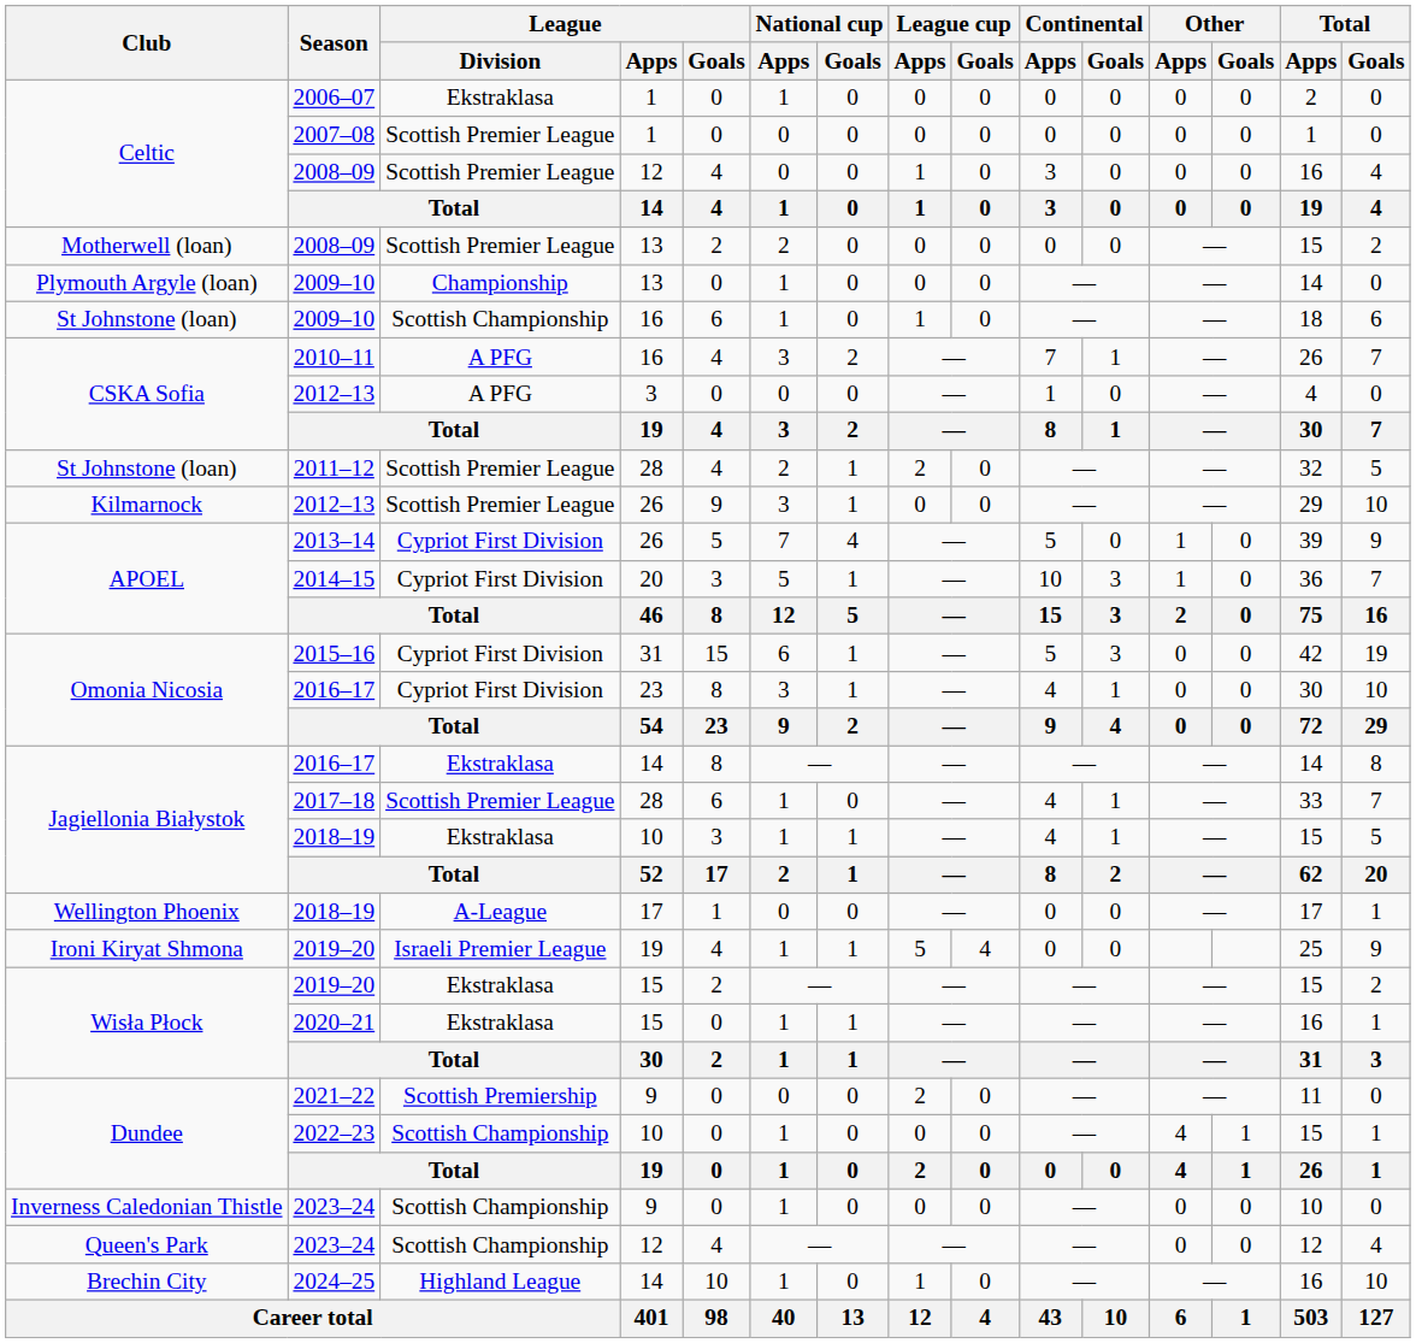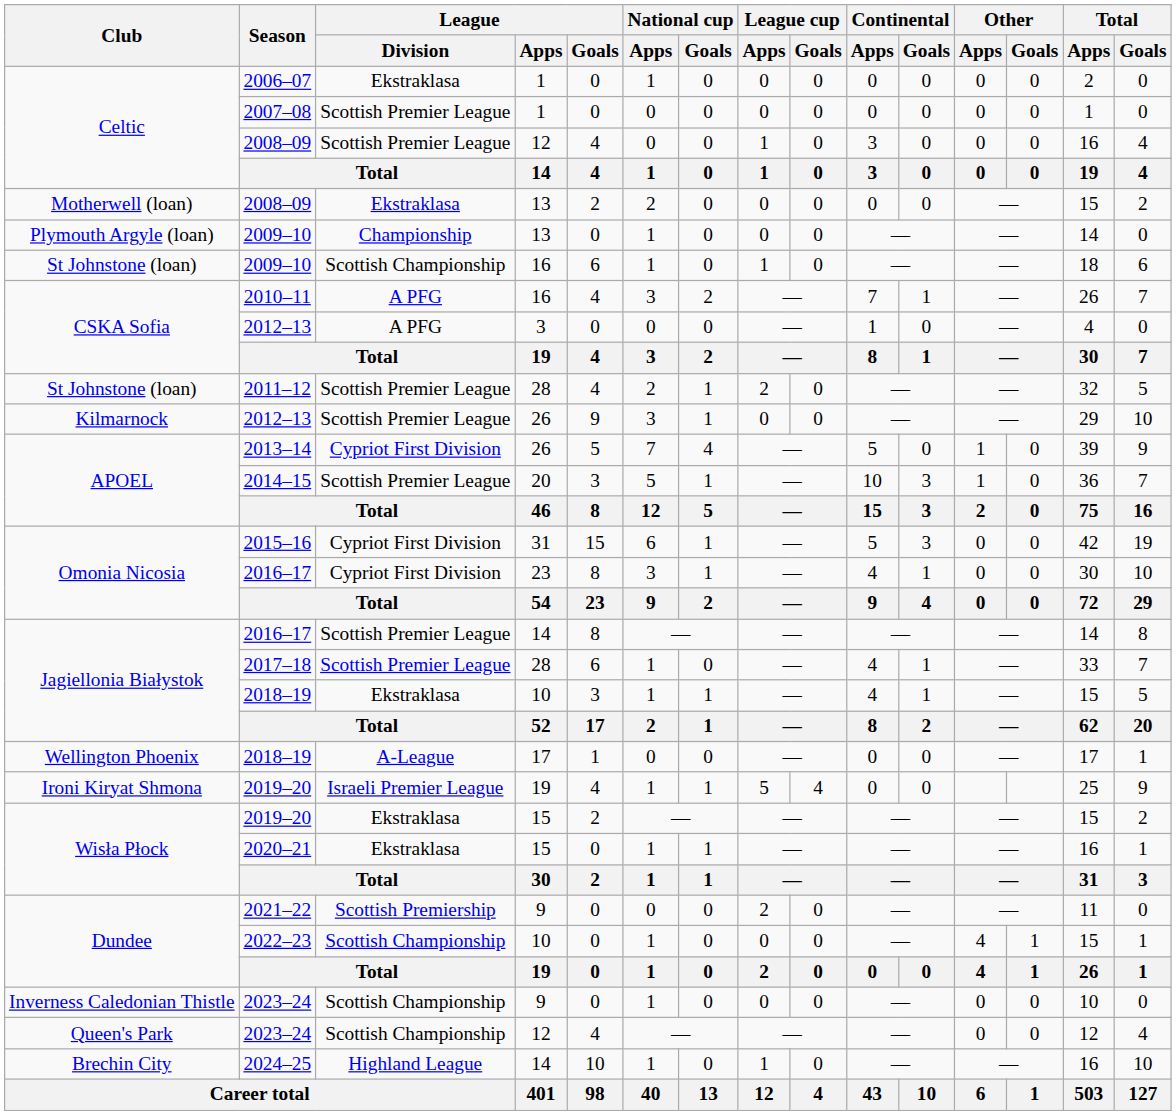 <table class="wikitable" style="text-align:center">
 <tr>
 <th rowspan="2">Club</th>
 <th rowspan="2">Season</th>
 <th colspan="3">League</th>
 <th colspan="2">National cup</th>
 <th colspan="2">League cup</th>
 <th colspan="2">Continental</th>
 <th colspan="2">Other</th>
 <th colspan="2">Total</th>
 </tr>
 <tr>
 <th>Division</th>
 <th>Apps</th>
 <th>Goals</th>
 <th>Apps</th>
 <th>Goals</th>
 <th>Apps</th>
 <th>Goals</th>
 <th>Apps</th>
 <th>Goals</th>
 <th>Apps</th>
 <th>Goals</th>
 <th>Apps</th>
 <th>Goals</th>
 </tr>
 <tr>
 <td rowspan="4"><a href='#'>Celtic</a></td>
 <td><a href='#'>2006–07</a></td>
 <td>Ekstraklasa</td>
 <td>1</td>
 <td>0</td>
 <td>1</td>
 <td>0</td>
 <td>0</td>
 <td>0</td>
 <td>0</td>
 <td>0</td>
 <td>0</td>
 <td>0</td>
 <td>2</td>
 <td>0</td>
 </tr>
 <tr>
 <td><a href='#'>2007–08</a></td>
 <td>Scottish Premier League</td>
 <td>1</td>
 <td>0</td>
 <td>0</td>
 <td>0</td>
 <td>0</td>
 <td>0</td>
 <td>0</td>
 <td>0</td>
 <td>0</td>
 <td>0</td>
 <td>1</td>
 <td>0</td>
 </tr>
 <tr>
 <td><a href='#'>2008–09</a></td>
 <td>Scottish Premier League</td>
 <td>12</td>
 <td>4</td>
 <td>0</td>
 <td>0</td>
 <td>1</td>
 <td>0</td>
 <td>3</td>
 <td>0</td>
 <td>0</td>
 <td>0</td>
 <td>16</td>
 <td>4</td>
 </tr>
 <tr>
 <th colspan="2">Total</th>
 <th>14</th>
 <th>4</th>
 <th>1</th>
 <th>0</th>
 <th>1</th>
 <th>0</th>
 <th>3</th>
 <th>0</th>
 <th>0</th>
 <th>0</th>
 <th>19</th>
 <th>4</th>
 </tr>
 <tr>
 <td><a href='#'>Motherwell</a> (loan)</td>
 <td><a href='#'>2008–09</a></td>
-<td>Scottish Premier League</td>
+<td><a href='#'>Ekstraklasa</a></td>
 <td>13</td>
 <td>2</td>
 <td>2</td>
 <td>0</td>
 <td>0</td>
 <td>0</td>
 <td>0</td>
 <td>0</td>
 <td colspan="2">—</td>
 <td>15</td>
 <td>2</td>
 </tr>
 <tr>
 <td><a href='#'>Plymouth Argyle</a> (loan)</td>
 <td><a href='#'>2009–10</a></td>
 <td><a href='#'>Championship</a></td>
 <td>13</td>
 <td>0</td>
 <td>1</td>
 <td>0</td>
 <td>0</td>
 <td>0</td>
 <td colspan="2">—</td>
 <td colspan="2">—</td>
 <td>14</td>
 <td>0</td>
 </tr>
 <tr>
 <td><a href='#'>St Johnstone</a> (loan)</td>
 <td><a href='#'>2009–10</a></td>
 <td>Scottish Championship</td>
 <td>16</td>
 <td>6</td>
 <td>1</td>
 <td>0</td>
 <td>1</td>
 <td>0</td>
 <td colspan="2">—</td>
 <td colspan="2">—</td>
 <td>18</td>
 <td>6</td>
 </tr>
 <tr>
 <td rowspan="3"><a href='#'>CSKA Sofia</a></td>
 <td><a href='#'>2010–11</a></td>
 <td><a href='#'>A PFG</a></td>
 <td>16</td>
 <td>4</td>
 <td>3</td>
 <td>2</td>
 <td colspan="2">—</td>
 <td>7</td>
 <td>1</td>
 <td colspan="2">—</td>
 <td>26</td>
 <td>7</td>
 </tr>
 <tr>
 <td><a href='#'>2012–13</a></td>
 <td>A PFG</td>
 <td>3</td>
 <td>0</td>
 <td>0</td>
 <td>0</td>
 <td colspan="2">—</td>
 <td>1</td>
 <td>0</td>
 <td colspan="2">—</td>
 <td>4</td>
 <td>0</td>
 </tr>
 <tr>
 <th colspan="2">Total</th>
 <th>19</th>
 <th>4</th>
 <th>3</th>
 <th>2</th>
 <th colspan="2">—</th>
 <th>8</th>
 <th>1</th>
 <th colspan="2">—</th>
 <th>30</th>
 <th>7</th>
 </tr>
 <tr>
 <td><a href='#'>St Johnstone</a> (loan)</td>
 <td><a href='#'>2011–12</a></td>
 <td>Scottish Premier League</td>
 <td>28</td>
 <td>4</td>
 <td>2</td>
 <td>1</td>
 <td>2</td>
 <td>0</td>
 <td colspan="2">—</td>
 <td colspan="2">—</td>
 <td>32</td>
 <td>5</td>
 </tr>
 <tr>
 <td><a href='#'>Kilmarnock</a></td>
 <td><a href='#'>2012–13</a></td>
 <td>Scottish Premier League</td>
 <td>26</td>
 <td>9</td>
 <td>3</td>
 <td>1</td>
 <td>0</td>
 <td>0</td>
 <td colspan="2">—</td>
 <td colspan="2">—</td>
 <td>29</td>
 <td>10</td>
 </tr>
 <tr>
 <td rowspan="3"><a href='#'>APOEL</a></td>
 <td><a href='#'>2013–14</a></td>
 <td><a href='#'>Cypriot First Division</a></td>
 <td>26</td>
 <td>5</td>
 <td>7</td>
 <td>4</td>
 <td colspan="2">—</td>
 <td>5</td>
 <td>0</td>
 <td>1</td>
 <td>0</td>
 <td>39</td>
 <td>9</td>
 </tr>
 <tr>
 <td><a href='#'>2014–15</a></td>
-<td>Cypriot First Division</td>
+<td>Scottish Premier League</td>
 <td>20</td>
 <td>3</td>
 <td>5</td>
 <td>1</td>
 <td colspan="2">—</td>
 <td>10</td>
 <td>3</td>
 <td>1</td>
 <td>0</td>
 <td>36</td>
 <td>7</td>
 </tr>
 <tr>
 <th colspan="2">Total</th>
 <th>46</th>
 <th>8</th>
 <th>12</th>
 <th>5</th>
 <th colspan="2">—</th>
 <th>15</th>
 <th>3</th>
 <th>2</th>
 <th>0</th>
 <th>75</th>
 <th>16</th>
 </tr>
 <tr>
 <td rowspan="3"><a href='#'>Omonia Nicosia</a></td>
 <td><a href='#'>2015–16</a></td>
 <td>Cypriot First Division</td>
 <td>31</td>
 <td>15</td>
 <td>6</td>
 <td>1</td>
 <td colspan="2">—</td>
 <td>5</td>
 <td>3</td>
 <td>0</td>
 <td>0</td>
 <td>42</td>
 <td>19</td>
 </tr>
 <tr>
 <td><a href='#'>2016–17</a></td>
 <td>Cypriot First Division</td>
 <td>23</td>
 <td>8</td>
 <td>3</td>
 <td>1</td>
 <td colspan="2">—</td>
 <td>4</td>
 <td>1</td>
 <td>0</td>
 <td>0</td>
 <td>30</td>
 <td>10</td>
 </tr>
 <tr>
 <th colspan="2">Total</th>
 <th>54</th>
 <th>23</th>
 <th>9</th>
 <th>2</th>
 <th colspan="2">—</th>
 <th>9</th>
 <th>4</th>
 <th>0</th>
 <th>0</th>
 <th>72</th>
 <th>29</th>
 </tr>
 <tr>
 <td rowspan="4"><a href='#'>Jagiellonia Białystok</a></td>
 <td><a href='#'>2016–17</a></td>
-<td><a href='#'>Ekstraklasa</a></td>
+<td>Scottish Premier League</td>
 <td>14</td>
 <td>8</td>
 <td colspan="2">—</td>
 <td colspan="2">—</td>
 <td colspan="2">—</td>
 <td colspan="2">—</td>
 <td>14</td>
 <td>8</td>
 </tr>
 <tr>
 <td><a href='#'>2017–18</a></td>
 <td><a href='#'>Scottish Premier League</a></td>
 <td>28</td>
 <td>6</td>
 <td>1</td>
 <td>0</td>
 <td colspan="2">—</td>
 <td>4</td>
 <td>1</td>
 <td colspan="2">—</td>
 <td>33</td>
 <td>7</td>
 </tr>
 <tr>
 <td><a href='#'>2018–19</a></td>
 <td>Ekstraklasa</td>
 <td>10</td>
 <td>3</td>
 <td>1</td>
 <td>1</td>
 <td colspan="2">—</td>
 <td>4</td>
 <td>1</td>
 <td colspan="2">—</td>
 <td>15</td>
 <td>5</td>
 </tr>
 <tr>
 <th colspan="2">Total</th>
 <th>52</th>
 <th>17</th>
 <th>2</th>
 <th>1</th>
 <th colspan="2">—</th>
 <th>8</th>
 <th>2</th>
 <th colspan="2">—</th>
 <th>62</th>
 <th>20</th>
 </tr>
 <tr>
 <td><a href='#'>Wellington Phoenix</a></td>
 <td><a href='#'>2018–19</a></td>
 <td><a href='#'>A-League</a></td>
 <td>17</td>
 <td>1</td>
 <td>0</td>
 <td>0</td>
 <td colspan="2">—</td>
 <td>0</td>
 <td>0</td>
 <td colspan="2">—</td>
 <td>17</td>
 <td>1</td>
 </tr>
 <tr>
 <td><a href='#'>Ironi Kiryat Shmona</a></td>
 <td><a href='#'>2019–20</a></td>
 <td><a href='#'>Israeli Premier League</a></td>
 <td>19</td>
 <td>4</td>
 <td>1</td>
 <td>1</td>
 <td>5</td>
 <td>4</td>
 <td>0</td>
 <td>0</td>
 <td></td>
 <td></td>
 <td>25</td>
 <td>9</td>
 </tr>
 <tr>
 <td rowspan="3"><a href='#'>Wisła Płock</a></td>
 <td><a href='#'>2019–20</a></td>
 <td>Ekstraklasa</td>
 <td>15</td>
 <td>2</td>
 <td colspan="2">—</td>
 <td colspan="2">—</td>
 <td colspan="2">—</td>
 <td colspan="2">—</td>
 <td>15</td>
 <td>2</td>
 </tr>
 <tr>
 <td><a href='#'>2020–21</a></td>
 <td>Ekstraklasa</td>
 <td>15</td>
 <td>0</td>
 <td>1</td>
 <td>1</td>
 <td colspan="2">—</td>
 <td colspan="2">—</td>
 <td colspan="2">—</td>
 <td>16</td>
 <td>1</td>
 </tr>
 <tr>
 <th colspan="2">Total</th>
 <th>30</th>
 <th>2</th>
 <th>1</th>
 <th>1</th>
 <th colspan="2">—</th>
 <th colspan="2">—</th>
 <th colspan="2">—</th>
 <th>31</th>
 <th>3</th>
 </tr>
 <tr>
 <td rowspan="3"><a href='#'>Dundee</a></td>
 <td><a href='#'>2021–22</a></td>
 <td><a href='#'>Scottish Premiership</a></td>
 <td>9</td>
 <td>0</td>
 <td>0</td>
 <td>0</td>
 <td>2</td>
 <td>0</td>
 <td colspan="2">—</td>
 <td colspan="2">—</td>
 <td>11</td>
 <td>0</td>
 </tr>
 <tr>
 <td><a href='#'>2022–23</a></td>
 <td><a href='#'>Scottish Championship</a></td>
 <td>10</td>
 <td>0</td>
 <td>1</td>
 <td>0</td>
 <td>0</td>
 <td>0</td>
 <td colspan="2">—</td>
 <td>4</td>
 <td>1</td>
 <td>15</td>
 <td>1</td>
 </tr>
 <tr>
 <th colspan="2">Total</th>
 <th>19</th>
 <th>0</th>
 <th>1</th>
 <th>0</th>
 <th>2</th>
 <th>0</th>
 <th>0</th>
 <th>0</th>
 <th>4</th>
 <th>1</th>
 <th>26</th>
 <th>1</th>
 </tr>
 <tr>
 <td><a href='#'>Inverness Caledonian Thistle</a></td>
 <td><a href='#'>2023–24</a></td>
 <td>Scottish Championship</td>
 <td>9</td>
 <td>0</td>
 <td>1</td>
 <td>0</td>
 <td>0</td>
 <td>0</td>
 <td colspan="2">—</td>
 <td>0</td>
 <td>0</td>
 <td>10</td>
 <td>0</td>
 </tr>
 <tr>
 <td><a href='#'>Queen's Park</a></td>
 <td><a href='#'>2023–24</a></td>
 <td>Scottish Championship</td>
 <td>12</td>
 <td>4</td>
 <td colspan="2">—</td>
 <td colspan="2">—</td>
 <td colspan="2">—</td>
 <td>0</td>
 <td>0</td>
 <td>12</td>
 <td>4</td>
 </tr>
 <tr>
 <td><a href='#'>Brechin City</a></td>
 <td><a href='#'>2024–25</a></td>
 <td><a href='#'>Highland League</a></td>
 <td>14</td>
 <td>10</td>
 <td>1</td>
 <td>0</td>
 <td>1</td>
 <td>0</td>
 <td colspan="2">—</td>
 <td colspan="2">—</td>
 <td>16</td>
 <td>10</td>
 </tr>
 <tr>
 <th colspan="3">Career total</th>
 <th>401</th>
 <th>98</th>
 <th>40</th>
 <th>13</th>
 <th>12</th>
 <th>4</th>
 <th>43</th>
 <th>10</th>
 <th>6</th>
 <th>1</th>
 <th>503</th>
 <th>127</th>
 </tr>
 </table>
